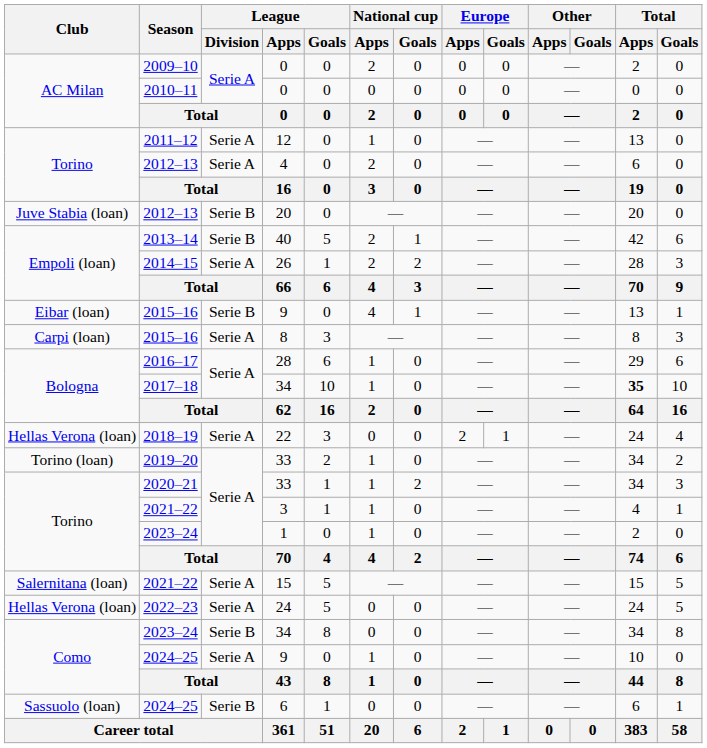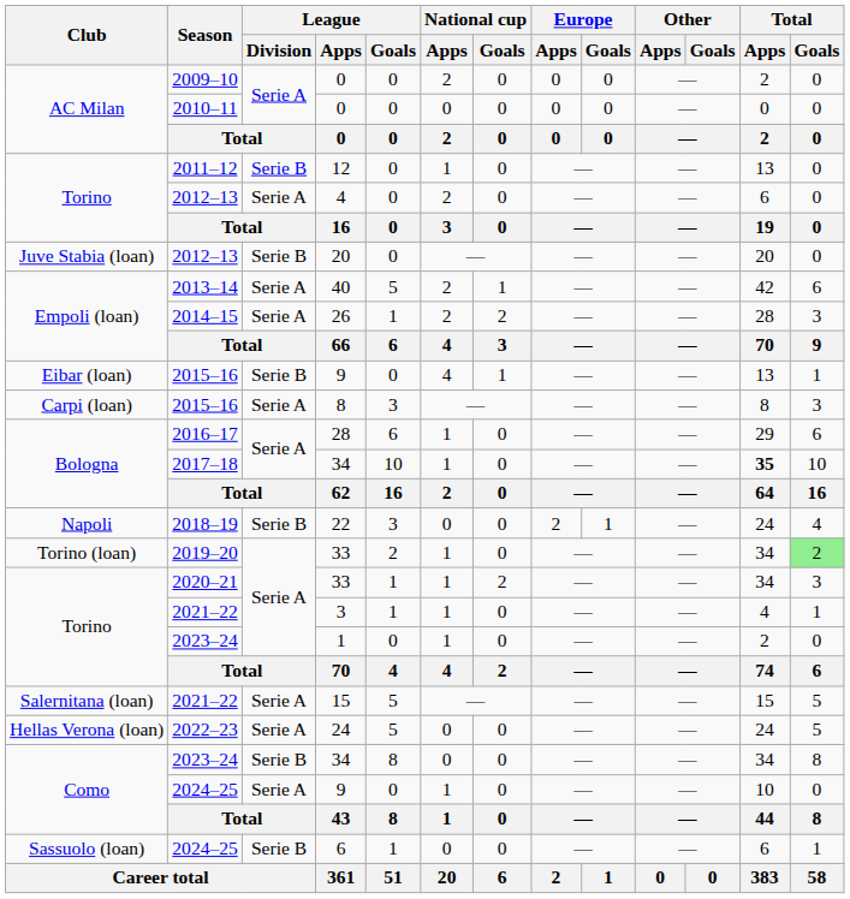 <table class="wikitable" style="text-align: center">
 <tr>
 <th rowspan="2">Club</th>
 <th rowspan="2">Season</th>
 <th colspan="3">League</th>
 <th colspan="2">National cup</th>
 <th colspan="2"><a href='#'>Europe</a></th>
 <th colspan="2">Other</th>
 <th colspan="2">Total</th>
 </tr>
 <tr>
 <th>Division</th>
 <th>Apps</th>
 <th>Goals</th>
 <th>Apps</th>
 <th>Goals</th>
 <th>Apps</th>
 <th>Goals</th>
 <th>Apps</th>
 <th>Goals</th>
 <th>Apps</th>
 <th>Goals</th>
 </tr>
 <tr>
 <td rowspan="3"><a href='#'>AC Milan</a></td>
 <td><a href='#'>2009–10</a></td>
 <td rowspan="2"><a href='#'>Serie A</a></td>
 <td>0</td>
 <td>0</td>
 <td>2</td>
 <td>0</td>
 <td>0</td>
 <td>0</td>
 <td colspan="2">—</td>
 <td>2</td>
 <td>0</td>
 </tr>
 <tr>
 <td><a href='#'>2010–11</a></td>
 <td>0</td>
 <td>0</td>
 <td>0</td>
 <td>0</td>
 <td>0</td>
 <td>0</td>
 <td colspan="2">—</td>
 <td>0</td>
 <td>0</td>
 </tr>
 <tr>
 <th colspan="2">Total</th>
 <th>0</th>
 <th>0</th>
 <th>2</th>
 <th>0</th>
 <th>0</th>
 <th>0</th>
 <th colspan="2">—</th>
 <th>2</th>
 <th>0</th>
 </tr>
 <tr>
 <td rowspan="3"><a href='#'>Torino</a></td>
 <td><a href='#'>2011–12</a></td>
-<td>Serie A</td>
+<td><a href='#'>Serie B</a></td>
 <td>12</td>
 <td>0</td>
 <td>1</td>
 <td>0</td>
 <td colspan="2">—</td>
 <td colspan="2">—</td>
 <td>13</td>
 <td>0</td>
 </tr>
 <tr>
 <td><a href='#'>2012–13</a></td>
 <td>Serie A</td>
 <td>4</td>
 <td>0</td>
 <td>2</td>
 <td>0</td>
 <td colspan="2">—</td>
 <td colspan="2">—</td>
 <td>6</td>
 <td>0</td>
 </tr>
 <tr>
 <th colspan="2">Total</th>
 <th>16</th>
 <th>0</th>
 <th>3</th>
 <th>0</th>
 <th colspan="2">—</th>
 <th colspan="2">—</th>
 <th>19</th>
 <th>0</th>
 </tr>
 <tr>
 <td><a href='#'>Juve Stabia</a> (loan)</td>
 <td><a href='#'>2012–13</a></td>
 <td>Serie B</td>
 <td>20</td>
 <td>0</td>
 <td colspan="2">—</td>
 <td colspan="2">—</td>
 <td colspan="2">—</td>
 <td>20</td>
 <td>0</td>
 </tr>
 <tr>
 <td rowspan="3"><a href='#'>Empoli</a> (loan)</td>
 <td><a href='#'>2013–14</a></td>
-<td>Serie B</td>
+<td>Serie A</td>
 <td>40</td>
 <td>5</td>
 <td>2</td>
 <td>1</td>
 <td colspan="2">—</td>
 <td colspan="2">—</td>
 <td>42</td>
 <td>6</td>
 </tr>
 <tr>
 <td><a href='#'>2014–15</a></td>
 <td>Serie A</td>
 <td>26</td>
 <td>1</td>
 <td>2</td>
 <td>2</td>
 <td colspan="2">—</td>
 <td colspan="2">—</td>
 <td>28</td>
 <td>3</td>
 </tr>
 <tr>
 <th colspan="2">Total</th>
 <th>66</th>
 <th>6</th>
 <th>4</th>
 <th>3</th>
 <th colspan="2">—</th>
 <th colspan="2">—</th>
 <th>70</th>
 <th>9</th>
 </tr>
 <tr>
 <td><a href='#'>Eibar</a> (loan)</td>
 <td><a href='#'>2015–16</a></td>
 <td>Serie B</td>
 <td>9</td>
 <td>0</td>
 <td>4</td>
 <td>1</td>
 <td colspan="2">—</td>
 <td colspan="2">—</td>
 <td>13</td>
 <td>1</td>
 </tr>
 <tr>
 <td><a href='#'>Carpi</a> (loan)</td>
 <td><a href='#'>2015–16</a></td>
 <td>Serie A</td>
 <td>8</td>
 <td>3</td>
 <td colspan="2">—</td>
 <td colspan="2">—</td>
 <td colspan="2">—</td>
 <td>8</td>
 <td>3</td>
 </tr>
 <tr>
 <td rowspan="3"><a href='#'>Bologna</a></td>
 <td><a href='#'>2016–17</a></td>
 <td rowspan="2">Serie A</td>
 <td>28</td>
 <td>6</td>
 <td>1</td>
 <td>0</td>
 <td colspan="2">—</td>
 <td colspan="2">—</td>
 <td>29</td>
 <td>6</td>
 </tr>
 <tr>
 <td><a href='#'>2017–18</a></td>
 <td>34</td>
 <td>10</td>
 <td>1</td>
 <td>0</td>
 <td colspan="2">—</td>
 <td colspan="2">—</td>
 <td><strong>35</strong></td>
 <td>10</td>
 </tr>
 <tr>
 <th colspan="2">Total</th>
 <th>62</th>
 <th>16</th>
 <th>2</th>
 <th>0</th>
 <th colspan="2">—</th>
 <th colspan="2">—</th>
 <th>64</th>
 <th>16</th>
 </tr>
 <tr>
-<td><a href='#'>Hellas Verona</a> (loan)</td>
+<td><a href='#'>Napoli</a></td>
 <td><a href='#'>2018–19</a></td>
-<td>Serie A</td>
+<td>Serie B</td>
 <td>22</td>
 <td>3</td>
 <td>0</td>
 <td>0</td>
 <td>2</td>
 <td>1</td>
 <td colspan="2">—</td>
 <td>24</td>
 <td>4</td>
 </tr>
 <tr>
 <td rowspan="1">Torino (loan)</td>
 <td><a href='#'>2019–20</a></td>
 <td rowspan="4">Serie A</td>
 <td>33</td>
 <td>2</td>
 <td>1</td>
 <td>0</td>
 <td colspan="2">—</td>
 <td colspan="2">—</td>
 <td>34</td>
-<td>2</td>
+<td style="background: lightgreen;">2</td>
 </tr>
 <tr>
 <td rowspan="4">Torino</td>
 <td><a href='#'>2020–21</a></td>
 <td>33</td>
 <td>1</td>
 <td>1</td>
 <td>2</td>
 <td colspan="2">—</td>
 <td colspan="2">—</td>
 <td>34</td>
 <td>3</td>
 </tr>
 <tr>
 <td><a href='#'>2021–22</a></td>
 <td>3</td>
 <td>1</td>
 <td>1</td>
 <td>0</td>
 <td colspan="2">—</td>
 <td colspan="2">—</td>
 <td>4</td>
 <td>1</td>
 </tr>
 <tr>
 <td><a href='#'>2023–24</a></td>
 <td>1</td>
 <td>0</td>
 <td>1</td>
 <td>0</td>
 <td colspan="2">—</td>
 <td colspan="2">—</td>
 <td>2</td>
 <td>0</td>
 </tr>
 <tr>
 <th colspan="2">Total</th>
 <th>70</th>
 <th>4</th>
 <th>4</th>
 <th>2</th>
 <th colspan="2">—</th>
 <th colspan="2">—</th>
 <th>74</th>
 <th>6</th>
 </tr>
 <tr>
 <td><a href='#'>Salernitana</a> (loan)</td>
 <td><a href='#'>2021–22</a></td>
 <td>Serie A</td>
 <td>15</td>
 <td>5</td>
 <td colspan="2">—</td>
 <td colspan="2">—</td>
 <td colspan="2">—</td>
 <td>15</td>
 <td>5</td>
 </tr>
 <tr>
 <td><a href='#'>Hellas Verona</a> (loan)</td>
 <td><a href='#'>2022–23</a></td>
 <td>Serie A</td>
 <td>24</td>
 <td>5</td>
 <td>0</td>
 <td>0</td>
 <td colspan="2">—</td>
 <td colspan="2">—</td>
 <td>24</td>
 <td>5</td>
 </tr>
 <tr>
 <td rowspan="3"><a href='#'>Como</a></td>
 <td><a href='#'>2023–24</a></td>
 <td>Serie B</td>
 <td>34</td>
 <td>8</td>
 <td>0</td>
 <td>0</td>
 <td colspan="2">—</td>
 <td colspan="2">—</td>
 <td>34</td>
 <td>8</td>
 </tr>
 <tr>
 <td><a href='#'>2024–25</a></td>
 <td>Serie A</td>
 <td>9</td>
 <td>0</td>
 <td>1</td>
 <td>0</td>
 <td colspan="2">—</td>
 <td colspan="2">—</td>
 <td>10</td>
 <td>0</td>
 </tr>
 <tr>
 <th colspan="2">Total</th>
 <th>43</th>
 <th>8</th>
 <th>1</th>
 <th>0</th>
 <th colspan="2">—</th>
 <th colspan="2">—</th>
 <th>44</th>
 <th>8</th>
 </tr>
 <tr>
 <td><a href='#'>Sassuolo</a> (loan)</td>
 <td><a href='#'>2024–25</a></td>
 <td>Serie B</td>
 <td>6</td>
 <td>1</td>
 <td>0</td>
 <td>0</td>
 <td colspan="2">—</td>
 <td colspan="2">—</td>
 <td>6</td>
 <td>1</td>
 </tr>
 <tr>
 <th colspan="3">Career total</th>
 <th>361</th>
 <th>51</th>
 <th>20</th>
 <th>6</th>
 <th>2</th>
 <th>1</th>
 <th>0</th>
 <th>0</th>
 <th>383</th>
 <th>58</th>
 </tr>
 </table>
